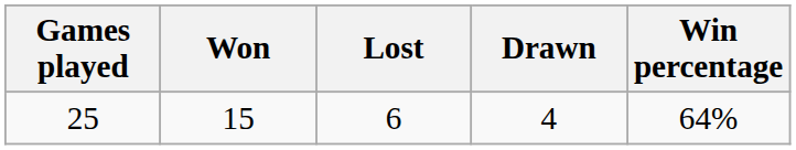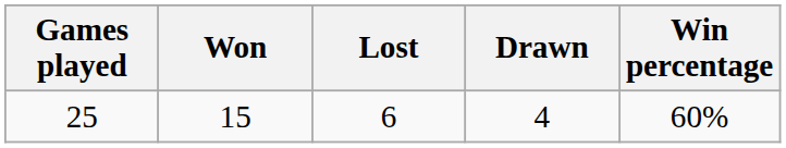 <table class="wikitable" style="text-align:center">
 <tr>
 <th width="70">Games played</th>
 <th width="70">Won</th>
 <th width="70">Lost</th>
 <th width="70">Drawn</th>
 <th width="70">Win percentage</th>
 </tr>
 <tr>
 <td>25</td>
 <td>15</td>
 <td>6</td>
 <td>4</td>
-<td>64%</td>
+<td>60%</td>
 </tr>
 </table>
